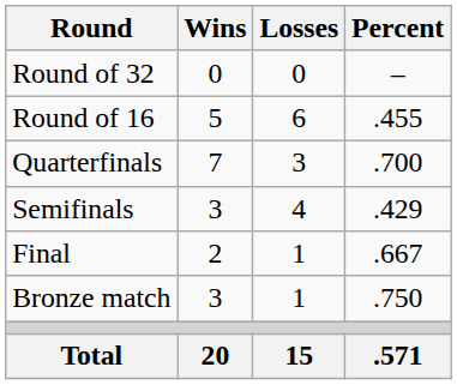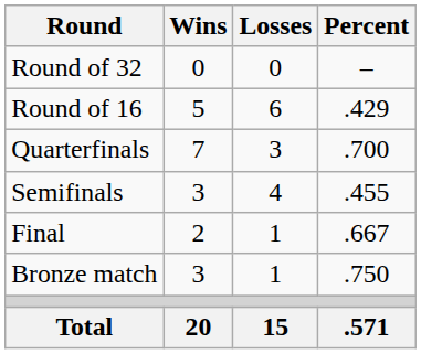 <table class=wikitable>
 <tr>
 <th>Round</th>
 <th>Wins</th>
 <th>Losses</th>
 <th>Percent</th>
 </tr>
 <tr align=center>
 <td align=left>Round of 32</td>
 <td>0</td>
 <td>0</td>
 <td>–</td>
 </tr>
 <tr align=center>
 <td align=left>Round of 16</td>
 <td>5</td>
 <td>6</td>
-<td>.455</td>
+<td>.429</td>
 </tr>
 <tr align=center>
 <td align=left>Quarterfinals</td>
 <td>7</td>
 <td>3</td>
 <td>.700</td>
 </tr>
 <tr align=center>
 <td align=left>Semifinals</td>
 <td>3</td>
 <td>4</td>
-<td>.429</td>
+<td>.455</td>
 </tr>
 <tr align=center>
 <td align=left>Final</td>
 <td>2</td>
 <td>1</td>
 <td>.667</td>
 </tr>
 <tr align=center>
 <td align=left>Bronze match</td>
 <td>3</td>
 <td>1</td>
 <td>.750</td>
 </tr>
 <tr>
 <td colspan=4 bgcolor=lightgray></td>
 </tr>
 <tr>
 <th>Total</th>
 <th>20</th>
 <th>15</th>
 <th>.571</th>
 </tr>
 </table>
